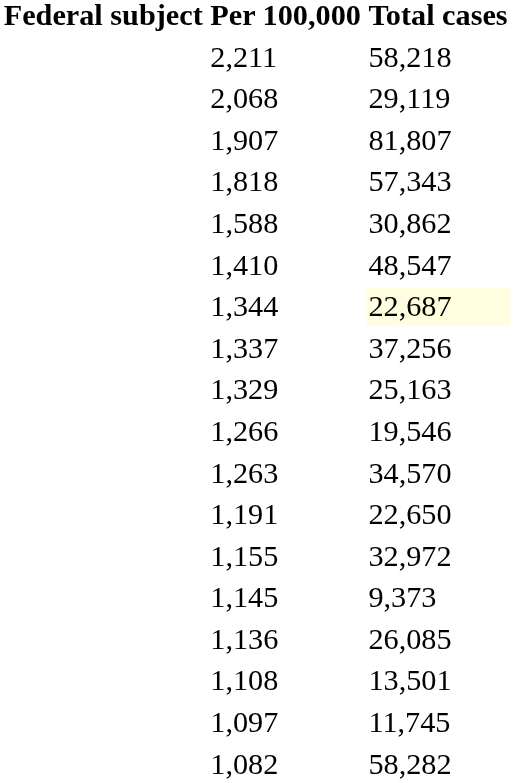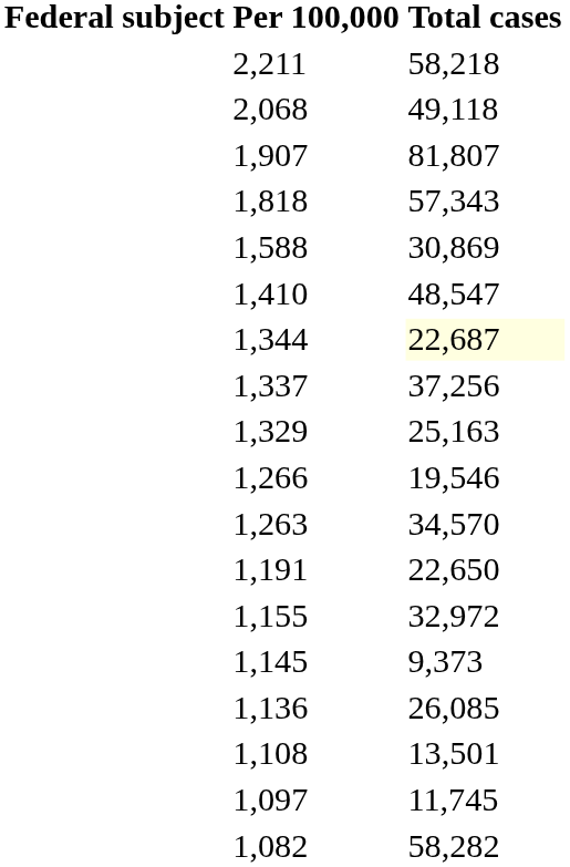 <table class="standard">
 <tr>
 <th>Federal subject</th>
 <th>Per 100,000</th>
 <th>Total cases</th>
 </tr>
 <tr>
 <td></td>
 <td>2,211</td>
 <td>58,218</td>
 </tr>
 <tr>
 <td></td>
 <td>2,068</td>
-<td>29,119</td>
+<td>49,118</td>
 </tr>
 <tr>
 <td></td>
 <td>1,907</td>
 <td>81,807</td>
 </tr>
 <tr>
 <td></td>
 <td>1,818</td>
 <td>57,343</td>
 </tr>
 <tr>
 <td></td>
 <td>1,588</td>
-<td>30,862</td>
+<td>30,869</td>
 </tr>
 <tr>
 <td></td>
 <td>1,410</td>
 <td>48,547</td>
 </tr>
 <tr>
 <td></td>
 <td>1,344</td>
 <td style="background: lightyellow;">22,687</td>
 </tr>
 <tr>
 <td></td>
 <td>1,337</td>
 <td>37,256</td>
 </tr>
 <tr>
 <td></td>
 <td>1,329</td>
 <td>25,163</td>
 </tr>
 <tr>
 <td></td>
 <td>1,266</td>
 <td>19,546</td>
 </tr>
 <tr>
 <td></td>
 <td>1,263</td>
 <td>34,570</td>
 </tr>
 <tr>
 <td></td>
 <td>1,191</td>
 <td>22,650</td>
 </tr>
 <tr>
 <td></td>
 <td>1,155</td>
 <td>32,972</td>
 </tr>
 <tr>
 <td></td>
 <td>1,145</td>
 <td>9,373</td>
 </tr>
 <tr>
 <td></td>
 <td>1,136</td>
 <td>26,085</td>
 </tr>
 <tr>
 <td></td>
 <td>1,108</td>
 <td>13,501</td>
 </tr>
 <tr>
 <td></td>
 <td>1,097</td>
 <td>11,745</td>
 </tr>
 <tr>
 <td></td>
 <td>1,082</td>
 <td>58,282</td>
 </tr>
 </table>
